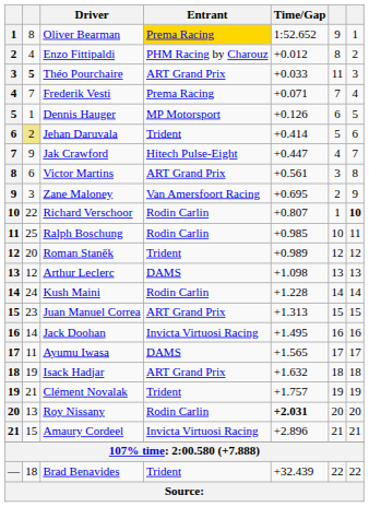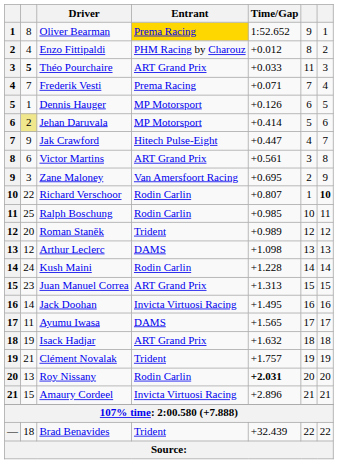 <table class="wikitable" style="font-size:85%">
 <tr>
 <th scope="col"></th>
 <th scope="col"></th>
 <th scope="col">Driver</th>
 <th scope="col">Entrant</th>
 <th scope="col">Time/Gap</th>
 <th scope="col"></th>
 <th scope="col"></th>
 </tr>
 <tr>
 <th>1</th>
 <td align="center">8</td>
 <td> <a href='#'>Oliver Bearman</a></td>
 <td style="background: gold;"><a href='#'>Prema Racing</a></td>
 <td>1:52.652</td>
 <td align=center>9</td>
 <td align=center>1</td>
 </tr>
 <tr>
 <th>2</th>
 <td align="center">4</td>
 <td> <a href='#'>Enzo Fittipaldi</a></td>
 <td><a href='#'>PHM Racing</a> by <a href='#'>Charouz</a></td>
 <td>+0.012</td>
 <td align=center>8</td>
 <td align=center>2</td>
 </tr>
 <tr>
 <th>3</th>
 <td align="center"><strong>5</strong></td>
 <td> <a href='#'>Théo Pourchaire</a></td>
 <td><a href='#'>ART Grand Prix</a></td>
 <td>+0.033</td>
 <td align=center>11</td>
 <td align=center>3</td>
 </tr>
 <tr>
 <th>4</th>
 <td align="center">7</td>
 <td> <a href='#'>Frederik Vesti</a></td>
 <td><a href='#'>Prema Racing</a></td>
 <td>+0.071</td>
 <td align=center>7</td>
 <td align=center>4</td>
 </tr>
 <tr>
 <th>5</th>
 <td align="center">1</td>
 <td> <a href='#'>Dennis Hauger</a></td>
 <td><a href='#'>MP Motorsport</a></td>
 <td>+0.126</td>
 <td align=center>6</td>
 <td align=center>5</td>
 </tr>
 <tr>
 <th>6</th>
 <td align="center" style="background: khaki;">2</td>
 <td> <a href='#'>Jehan Daruvala</a></td>
-<td><a href='#'>Trident</a></td>
+<td><a href='#'>MP Motorsport</a></td>
 <td>+0.414</td>
 <td align=center>5</td>
 <td align=center>6</td>
 </tr>
 <tr>
 <th>7</th>
 <td align="center">9</td>
 <td> <a href='#'>Jak Crawford</a></td>
 <td><a href='#'>Hitech Pulse-Eight</a></td>
 <td>+0.447</td>
 <td align=center>4</td>
 <td align=center>7</td>
 </tr>
 <tr>
 <th>8</th>
 <td align="center">6</td>
 <td> <a href='#'>Victor Martins</a></td>
 <td><a href='#'>ART Grand Prix</a></td>
 <td>+0.561</td>
 <td align=center>3</td>
 <td align=center>8</td>
 </tr>
 <tr>
 <th>9</th>
 <td align="center">3</td>
 <td> <a href='#'>Zane Maloney</a></td>
 <td><a href='#'>Van Amersfoort Racing</a></td>
 <td>+0.695</td>
 <td align=center>2</td>
 <td align=center>9</td>
 </tr>
 <tr>
 <th>10</th>
 <td align="center">22</td>
 <td> <a href='#'>Richard Verschoor</a></td>
 <td><a href='#'>Rodin Carlin</a></td>
 <td>+0.807</td>
 <td align=center>1</td>
 <td align=center><strong>10</strong></td>
 </tr>
 <tr>
 <th>11</th>
 <td align="center">25</td>
 <td> <a href='#'>Ralph Boschung</a></td>
 <td><a href='#'>Rodin Carlin</a></td>
 <td>+0.985</td>
 <td align=center>10</td>
 <td align=center>11</td>
 </tr>
 <tr>
 <th>12</th>
 <td align="center">20</td>
 <td> <a href='#'>Roman Staněk</a></td>
 <td><a href='#'>Trident</a></td>
 <td>+0.989</td>
 <td align=center>12</td>
 <td align=center>12</td>
 </tr>
 <tr>
 <th>13</th>
 <td align="center">12</td>
 <td> <a href='#'>Arthur Leclerc</a></td>
 <td><a href='#'>DAMS</a></td>
 <td>+1.098</td>
 <td align=center>13</td>
 <td align=center>13</td>
 </tr>
 <tr>
 <th>14</th>
 <td align="center">24</td>
 <td> <a href='#'>Kush Maini</a></td>
 <td><a href='#'>Rodin Carlin</a></td>
 <td>+1.228</td>
 <td align=center>14</td>
 <td align=center>14</td>
 </tr>
 <tr>
 <th>15</th>
 <td align="center">23</td>
 <td> <a href='#'>Juan Manuel Correa</a></td>
 <td><a href='#'>ART Grand Prix</a></td>
 <td>+1.313</td>
 <td align=center>15</td>
 <td align=center>15</td>
 </tr>
 <tr>
 <th>16</th>
 <td align="center">14</td>
 <td> <a href='#'>Jack Doohan</a></td>
 <td><a href='#'>Invicta Virtuosi Racing</a></td>
 <td>+1.495</td>
 <td align=center>16</td>
 <td align=center>16</td>
 </tr>
 <tr>
 <th>17</th>
 <td align="center">11</td>
 <td> <a href='#'>Ayumu Iwasa</a></td>
 <td><a href='#'>DAMS</a></td>
 <td>+1.565</td>
 <td align=center>17</td>
 <td align=center>17</td>
 </tr>
 <tr>
 <th>18</th>
 <td align="center">19</td>
 <td> <a href='#'>Isack Hadjar</a></td>
 <td><a href='#'>ART Grand Prix</a></td>
 <td>+1.632</td>
 <td align=center>18</td>
 <td align=center>18</td>
 </tr>
 <tr>
 <th>19</th>
 <td align="center">21</td>
 <td> <a href='#'>Clément Novalak</a></td>
 <td><a href='#'>Trident</a></td>
 <td>+1.757</td>
 <td align=center>19</td>
 <td align=center>19</td>
 </tr>
 <tr>
 <th>20</th>
 <td align="center">13</td>
 <td> <a href='#'>Roy Nissany</a></td>
 <td><a href='#'>Rodin Carlin</a></td>
 <td><strong>+2.031</strong></td>
 <td align=center>20</td>
 <td align=center>20</td>
 </tr>
 <tr>
 <th>21</th>
 <td align="center">15</td>
 <td> <a href='#'>Amaury Cordeel</a></td>
 <td><a href='#'>Invicta Virtuosi Racing</a></td>
 <td>+2.896</td>
 <td align=center>21</td>
 <td align=center>21</td>
 </tr>
 <tr>
 </tr>
 <tr>
 <th colspan="8"><a href='#'>107% time</a>: 2:00.580 (+7.888)</th>
 </tr>
 <tr>
 <th>—</th>
 <td align="center">18</td>
 <td> <a href='#'>Brad Benavides</a></td>
 <td><a href='#'>Trident</a></td>
 <td>+32.439</td>
 <td align=center>22</td>
 <td align=center>22</td>
 </tr>
 <tr>
 <th colspan="7">Source:</th>
 </tr>
 </table>
